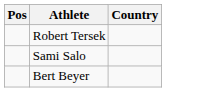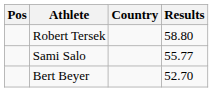 <table class="wikitable">
 <tr>
 <th>Pos</th>
 <th>Athlete</th>
 <th>Country</th>
+<th>Results</th>
 </tr>
 <tr>
 <td align="center"></td>
 <td>Robert Tersek</td>
 <td></td>
+<td>58.80</td>
 </tr>
 <tr>
 <td align="center"></td>
 <td>Sami Salo</td>
 <td></td>
+<td>55.77</td>
 </tr>
 <tr>
 <td align="center"></td>
 <td>Bert Beyer</td>
 <td></td>
+<td>52.70</td>
 </tr>
 </table>
